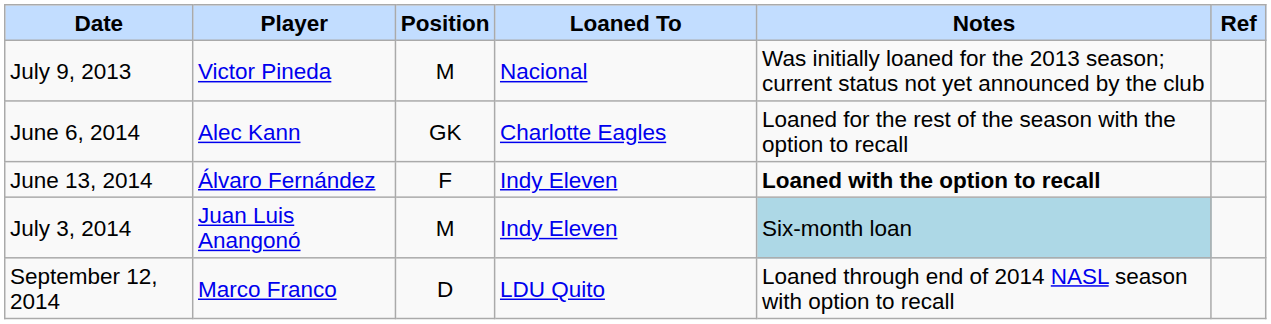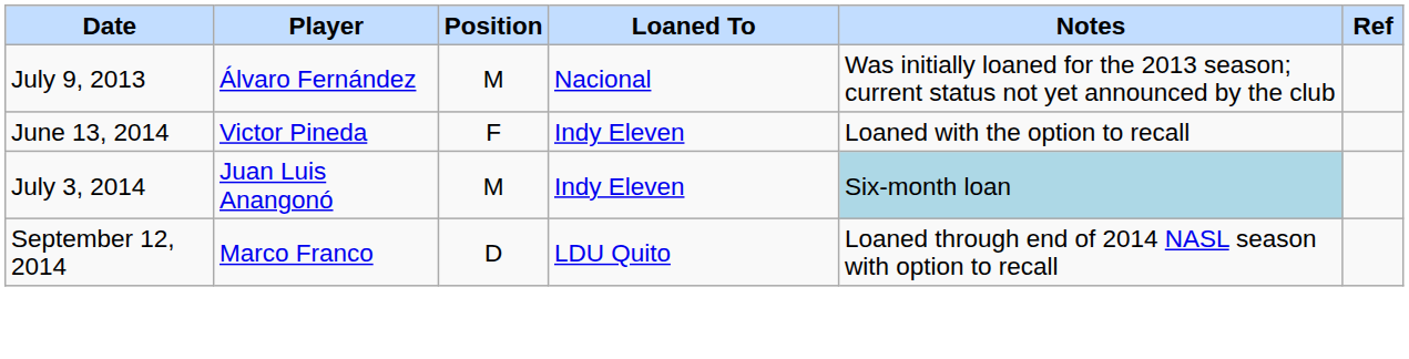 <table class="wikitable" style="text-align:left; font-size:95%;">
 <tr>
 <th style="background:#c2ddff; width:120px;">Date</th>
 <th style="background:#c2ddff; width:130px;">Player</th>
 <th style="background:#c2ddff; width:50px;">Position</th>
 <th style="background:#c2ddff; width:170px;">Loaned To</th>
 <th style="background:#c2ddff; width:300px;">Notes</th>
 <th style="background:#c2ddff; width:30px;">Ref</th>
 </tr>
 <tr>
 <td>July 9, 2013</td>
-<td> <a href='#'>Victor Pineda</a></td>
+<td> <a href='#'>Álvaro Fernández</a></td>
 <td align=center>M</td>
 <td> <a href='#'>Nacional</a></td>
 <td>Was initially loaned for the 2013 season; current status not yet announced by the club</td>
 <td></td>
 </tr>
 <tr>
-<td>June 6, 2014</td>
-<td> <a href='#'>Alec Kann</a></td>
-<td align=center>GK</td>
-<td> <a href='#'>Charlotte Eagles</a></td>
-<td>Loaned for the rest of the season with the option to recall</td>
-<td></td>
-</tr>
-<tr>
 <td>June 13, 2014</td>
-<td> <a href='#'>Álvaro Fernández</a></td>
+<td> <a href='#'>Victor Pineda</a></td>
 <td align=center>F</td>
 <td> <a href='#'>Indy Eleven</a></td>
-<td><strong>Loaned with the option to recall</strong></td>
+<td>Loaned with the option to recall</td>
 <td></td>
 </tr>
 <tr>
 <td>July 3, 2014</td>
 <td> <a href='#'>Juan Luis Anangonó</a></td>
 <td align=center>M</td>
 <td> <a href='#'>Indy Eleven</a></td>
 <td style="background: lightblue;">Six-month loan</td>
 <td></td>
 </tr>
 <tr>
 <td>September 12, 2014</td>
 <td> <a href='#'>Marco Franco</a></td>
 <td align=center>D</td>
 <td> <a href='#'>LDU Quito</a></td>
 <td>Loaned through end of 2014 <a href='#'>NASL</a> season with option to recall</td>
 <td></td>
 </tr>
 </table>
